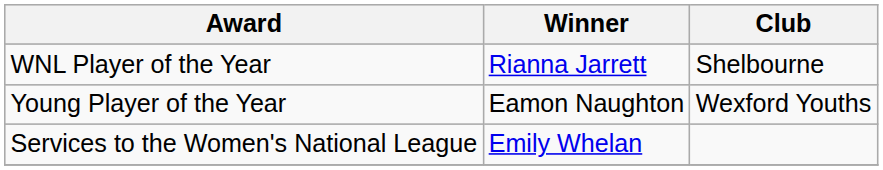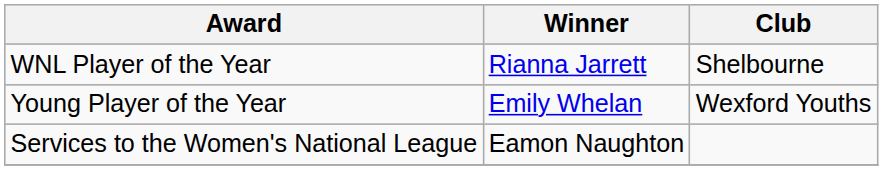 <table class="wikitable">
 <tr>
 <th>Award</th>
 <th>Winner</th>
 <th>Club</th>
 </tr>
 <tr>
 <td>WNL Player of the Year</td>
 <td> <a href='#'>Rianna Jarrett</a></td>
 <td>Shelbourne</td>
 </tr>
 <tr>
 <td>Young Player of the Year</td>
-<td> Eamon Naughton</td>
+<td> <a href='#'>Emily Whelan</a></td>
 <td>Wexford Youths</td>
 </tr>
 <tr>
 <td>Services to the Women's National League</td>
-<td> <a href='#'>Emily Whelan</a></td>
+<td> Eamon Naughton</td>
 <td></td>
 </tr>
 <tr>
 </tr>
 </table>
